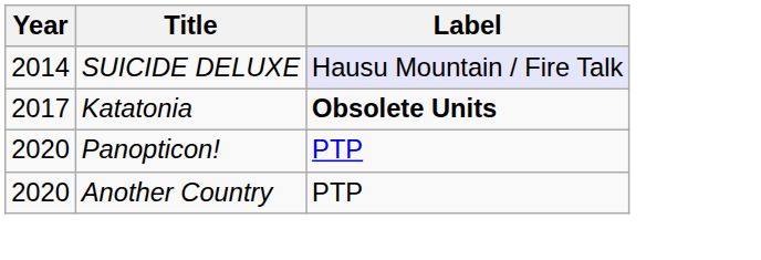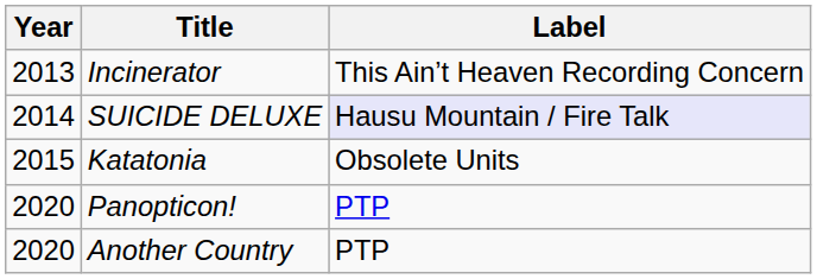 <table class="wikitable sortable">
 <tr>
 <th>Year</th>
 <th>Title</th>
 <th>Label</th>
 </tr>
 <tr>
+<td>2013</td>
+<td><em>Incinerator</em></td>
+<td>This Ain’t Heaven Recording Concern</td>
+</tr>
+<tr>
 <td>2014</td>
 <td><em>SUICIDE DELUXE</em></td>
 <td style="background: lavender;">Hausu Mountain / Fire Talk</td>
 </tr>
 <tr>
-<td>2017</td>
+<td>2015</td>
 <td><em>Katatonia</em></td>
-<td><strong>Obsolete Units</strong></td>
+<td>Obsolete Units</td>
 </tr>
 <tr>
 <td>2020</td>
 <td><em>Panopticon!</em></td>
 <td><a href='#'>PTP</a></td>
 </tr>
 <tr>
 <td>2020</td>
 <td><em>Another Country</em></td>
 <td>PTP</td>
 </tr>
 </table>
